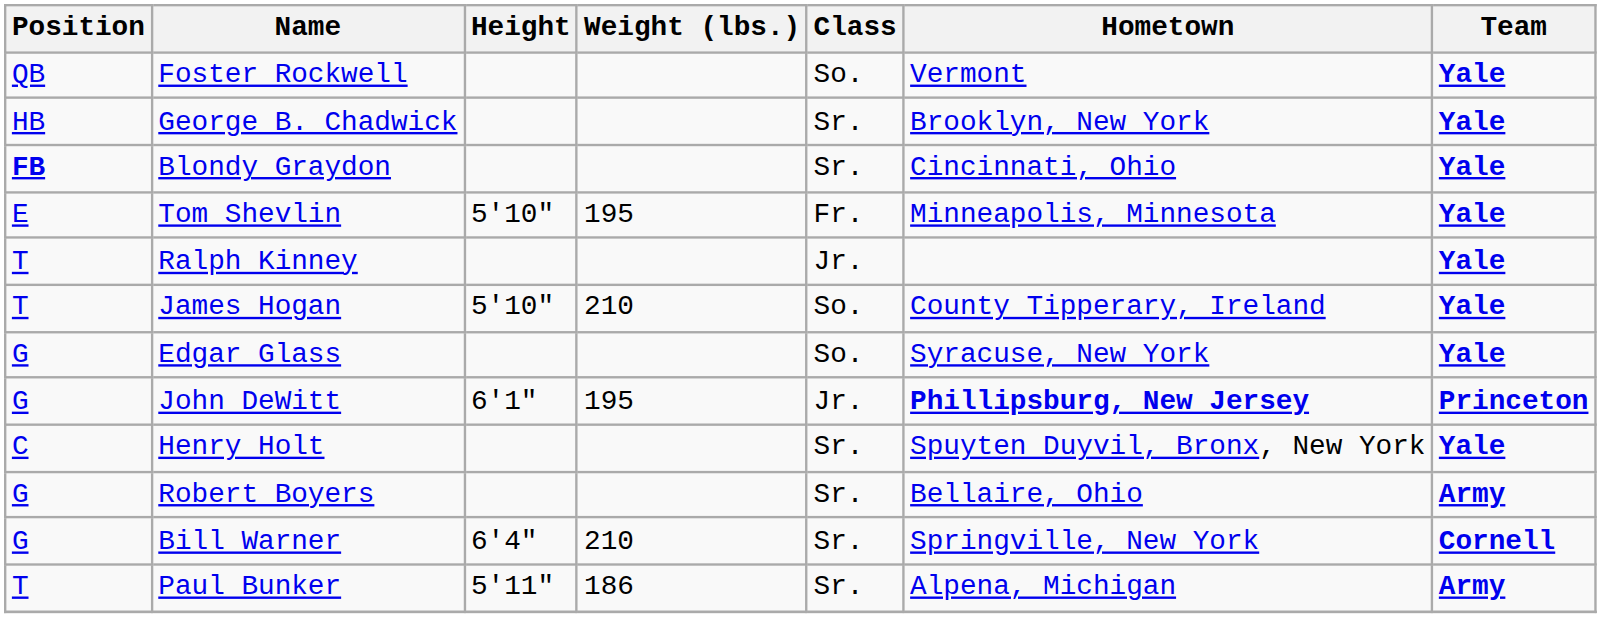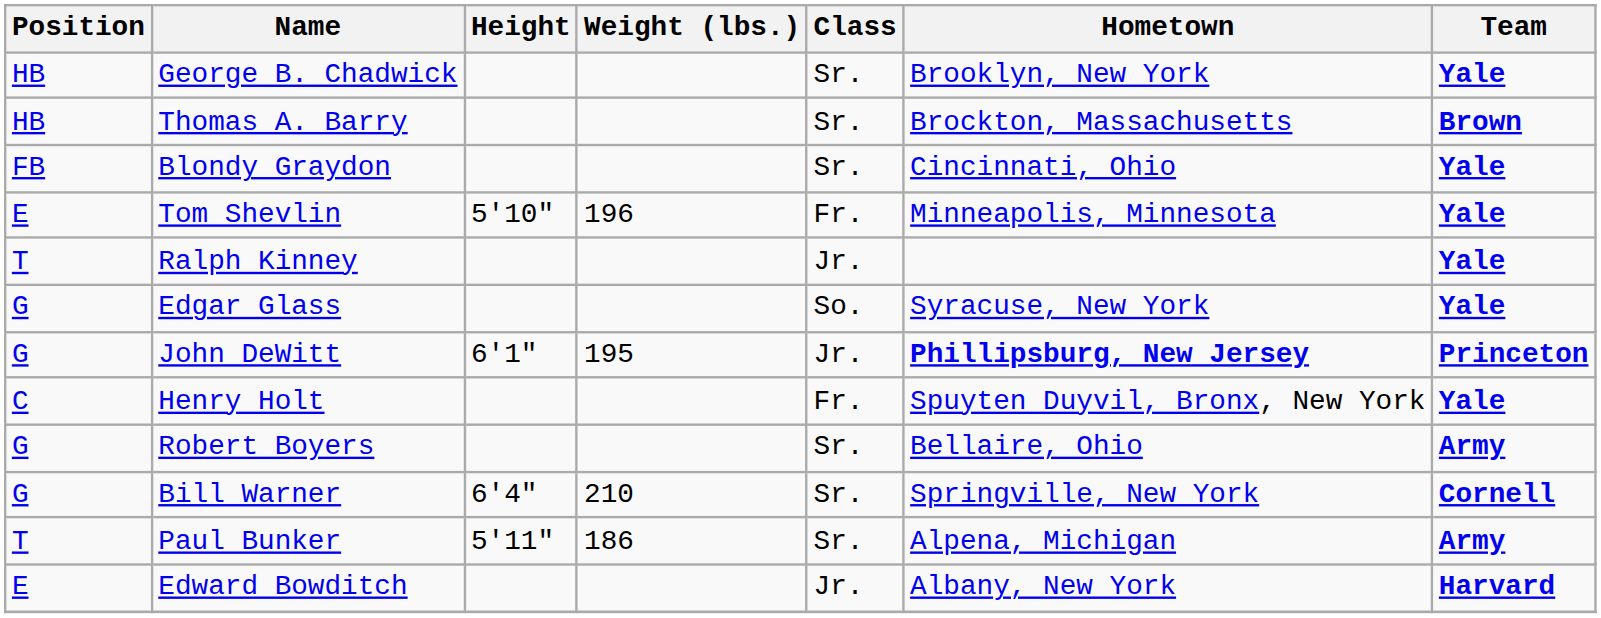 <table class="wikitable" style="font-size: 90%">
 <tr>
 <th>Position</th>
 <th>Name</th>
 <th>Height</th>
 <th>Weight (lbs.)</th>
 <th>Class</th>
 <th>Hometown</th>
 <th>Team</th>
 </tr>
 <tr>
-<td><a href='#'>QB</a></td>
-<td><a href='#'>Foster Rockwell</a></td>
-<td></td>
-<td></td>
-<td>So.</td>
-<td><a href='#'>Vermont</a></td>
-<td><strong><a href='#'>Yale</a></strong></td>
-</tr>
-<tr>
 <td><a href='#'>HB</a></td>
 <td><a href='#'>George B. Chadwick</a></td>
 <td></td>
 <td></td>
 <td>Sr.</td>
 <td><a href='#'>Brooklyn, New York</a></td>
 <td><strong><a href='#'>Yale</a></strong></td>
 </tr>
 <tr>
-<td><strong><a href='#'>FB</a></strong></td>
+<td><a href='#'>HB</a></td>
+<td><a href='#'>Thomas A. Barry</a></td>
+<td></td>
+<td></td>
+<td>Sr.</td>
+<td><a href='#'>Brockton, Massachusetts</a></td>
+<td><strong><a href='#'>Brown</a></strong></td>
+</tr>
+<tr>
+<td><a href='#'>FB</a></td>
 <td><a href='#'>Blondy Graydon</a></td>
 <td></td>
 <td></td>
 <td>Sr.</td>
 <td><a href='#'>Cincinnati, Ohio</a></td>
 <td><strong><a href='#'>Yale</a></strong></td>
 </tr>
 <tr>
 <td><a href='#'>E</a></td>
 <td><a href='#'>Tom Shevlin</a></td>
 <td>5'10"</td>
-<td>195</td>
+<td>196</td>
 <td>Fr.</td>
 <td><a href='#'>Minneapolis, Minnesota</a></td>
 <td><strong><a href='#'>Yale</a></strong></td>
 </tr>
 <tr>
 <td><a href='#'>T</a></td>
 <td><a href='#'>Ralph Kinney</a></td>
 <td></td>
 <td></td>
 <td>Jr.</td>
 <td></td>
-<td><strong><a href='#'>Yale</a></strong></td>
-</tr>
-<tr>
-<td><a href='#'>T</a></td>
-<td><a href='#'>James Hogan</a></td>
-<td>5'10"</td>
-<td>210</td>
-<td>So.</td>
-<td><a href='#'>County Tipperary, Ireland</a></td>
 <td><strong><a href='#'>Yale</a></strong></td>
 </tr>
 <tr>
 <td><a href='#'>G</a></td>
 <td><a href='#'>Edgar Glass</a></td>
 <td></td>
 <td></td>
 <td>So.</td>
 <td><a href='#'>Syracuse, New York</a></td>
 <td><strong><a href='#'>Yale</a></strong></td>
 </tr>
 <tr>
 <td><a href='#'>G</a></td>
 <td><a href='#'>John DeWitt</a></td>
 <td>6'1"</td>
 <td>195</td>
 <td>Jr.</td>
 <td><strong><a href='#'>Phillipsburg, New Jersey</a></strong></td>
 <td><strong><a href='#'>Princeton</a></strong></td>
 </tr>
 <tr>
 <td><a href='#'>C</a></td>
 <td><a href='#'>Henry Holt</a></td>
 <td></td>
 <td></td>
-<td>Sr.</td>
+<td>Fr.</td>
 <td><a href='#'>Spuyten Duyvil, Bronx</a>, New York</td>
 <td><strong><a href='#'>Yale</a></strong></td>
 </tr>
 <tr>
 <td><a href='#'>G</a></td>
 <td><a href='#'>Robert Boyers</a></td>
 <td></td>
 <td></td>
 <td>Sr.</td>
 <td><a href='#'>Bellaire, Ohio</a></td>
 <td><strong><a href='#'>Army</a></strong></td>
 </tr>
 <tr>
 <td><a href='#'>G</a></td>
 <td><a href='#'>Bill Warner</a></td>
 <td>6'4"</td>
 <td>210</td>
 <td>Sr.</td>
 <td><a href='#'>Springville, New York</a></td>
 <td><strong><a href='#'>Cornell</a></strong></td>
 </tr>
 <tr>
 <td><a href='#'>T</a></td>
 <td><a href='#'>Paul Bunker</a></td>
 <td>5'11"</td>
 <td>186</td>
 <td>Sr.</td>
 <td><a href='#'>Alpena, Michigan</a></td>
 <td><strong><a href='#'>Army</a></strong></td>
 </tr>
 <tr>
+<td><a href='#'>E</a></td>
+<td><a href='#'>Edward Bowditch</a></td>
+<td></td>
+<td></td>
+<td>Jr.</td>
+<td><a href='#'>Albany, New York</a></td>
+<td><strong><a href='#'>Harvard</a></strong></td>
+</tr>
+<tr>
 </tr>
 </table>
